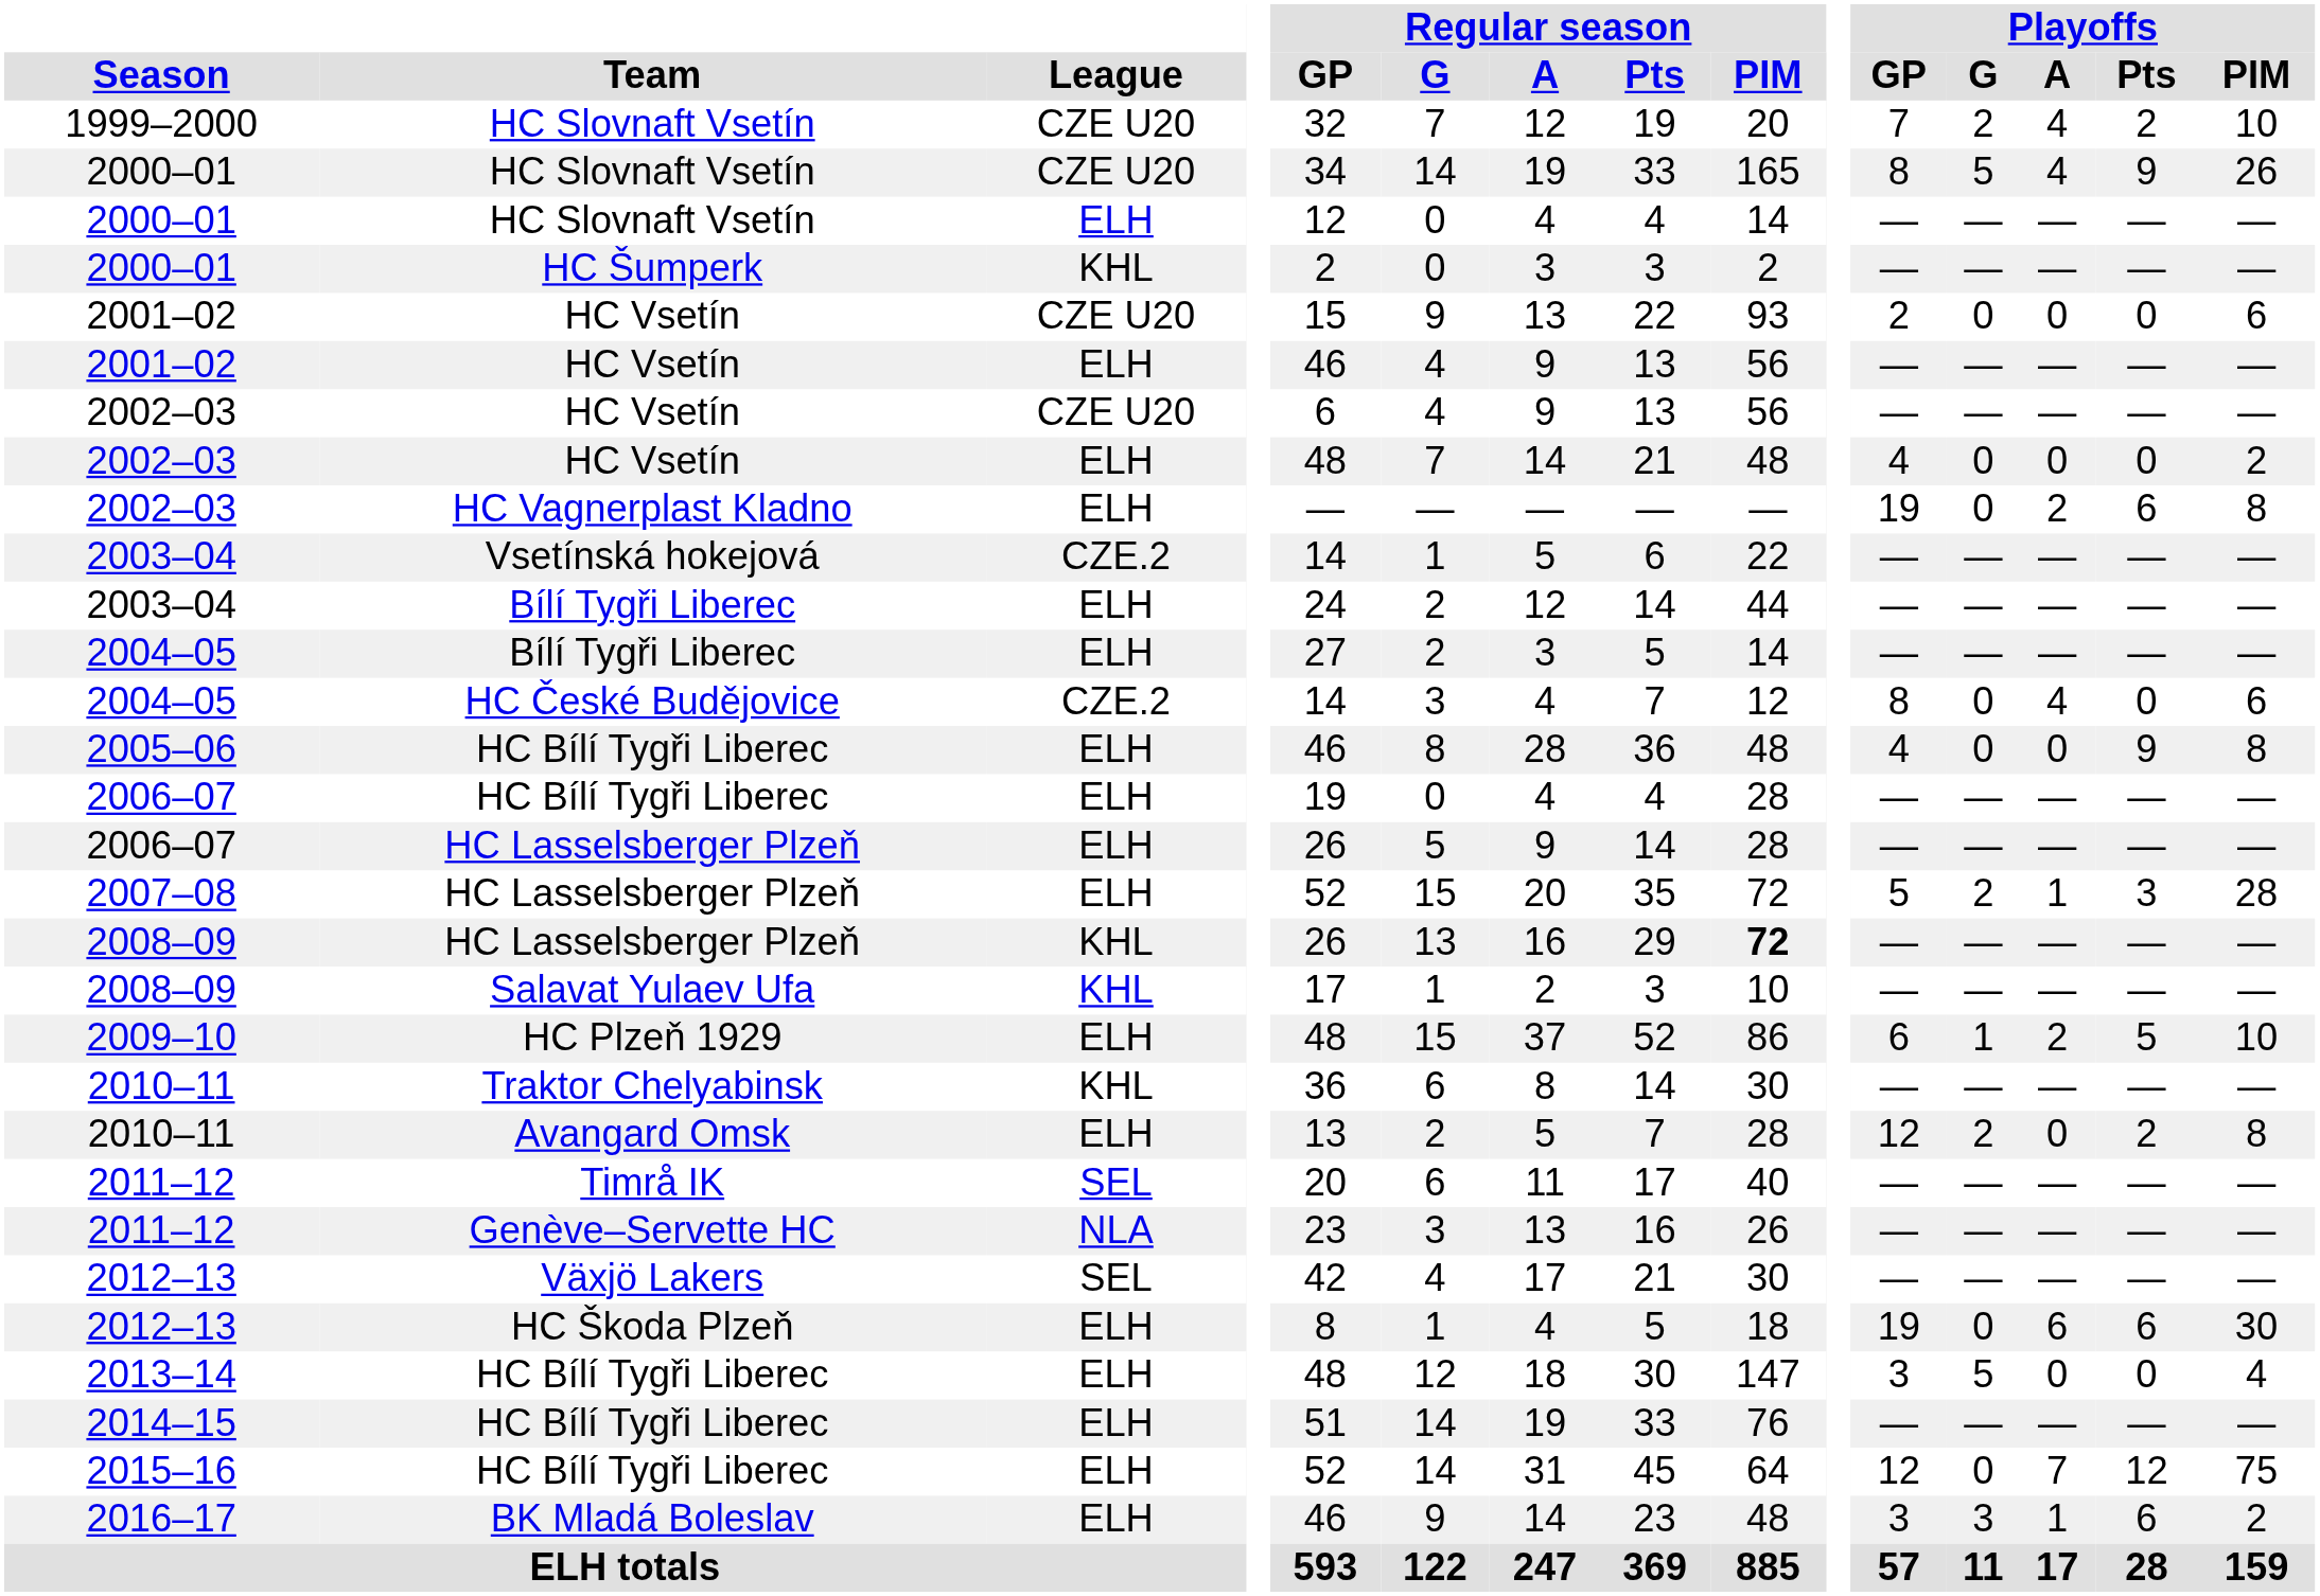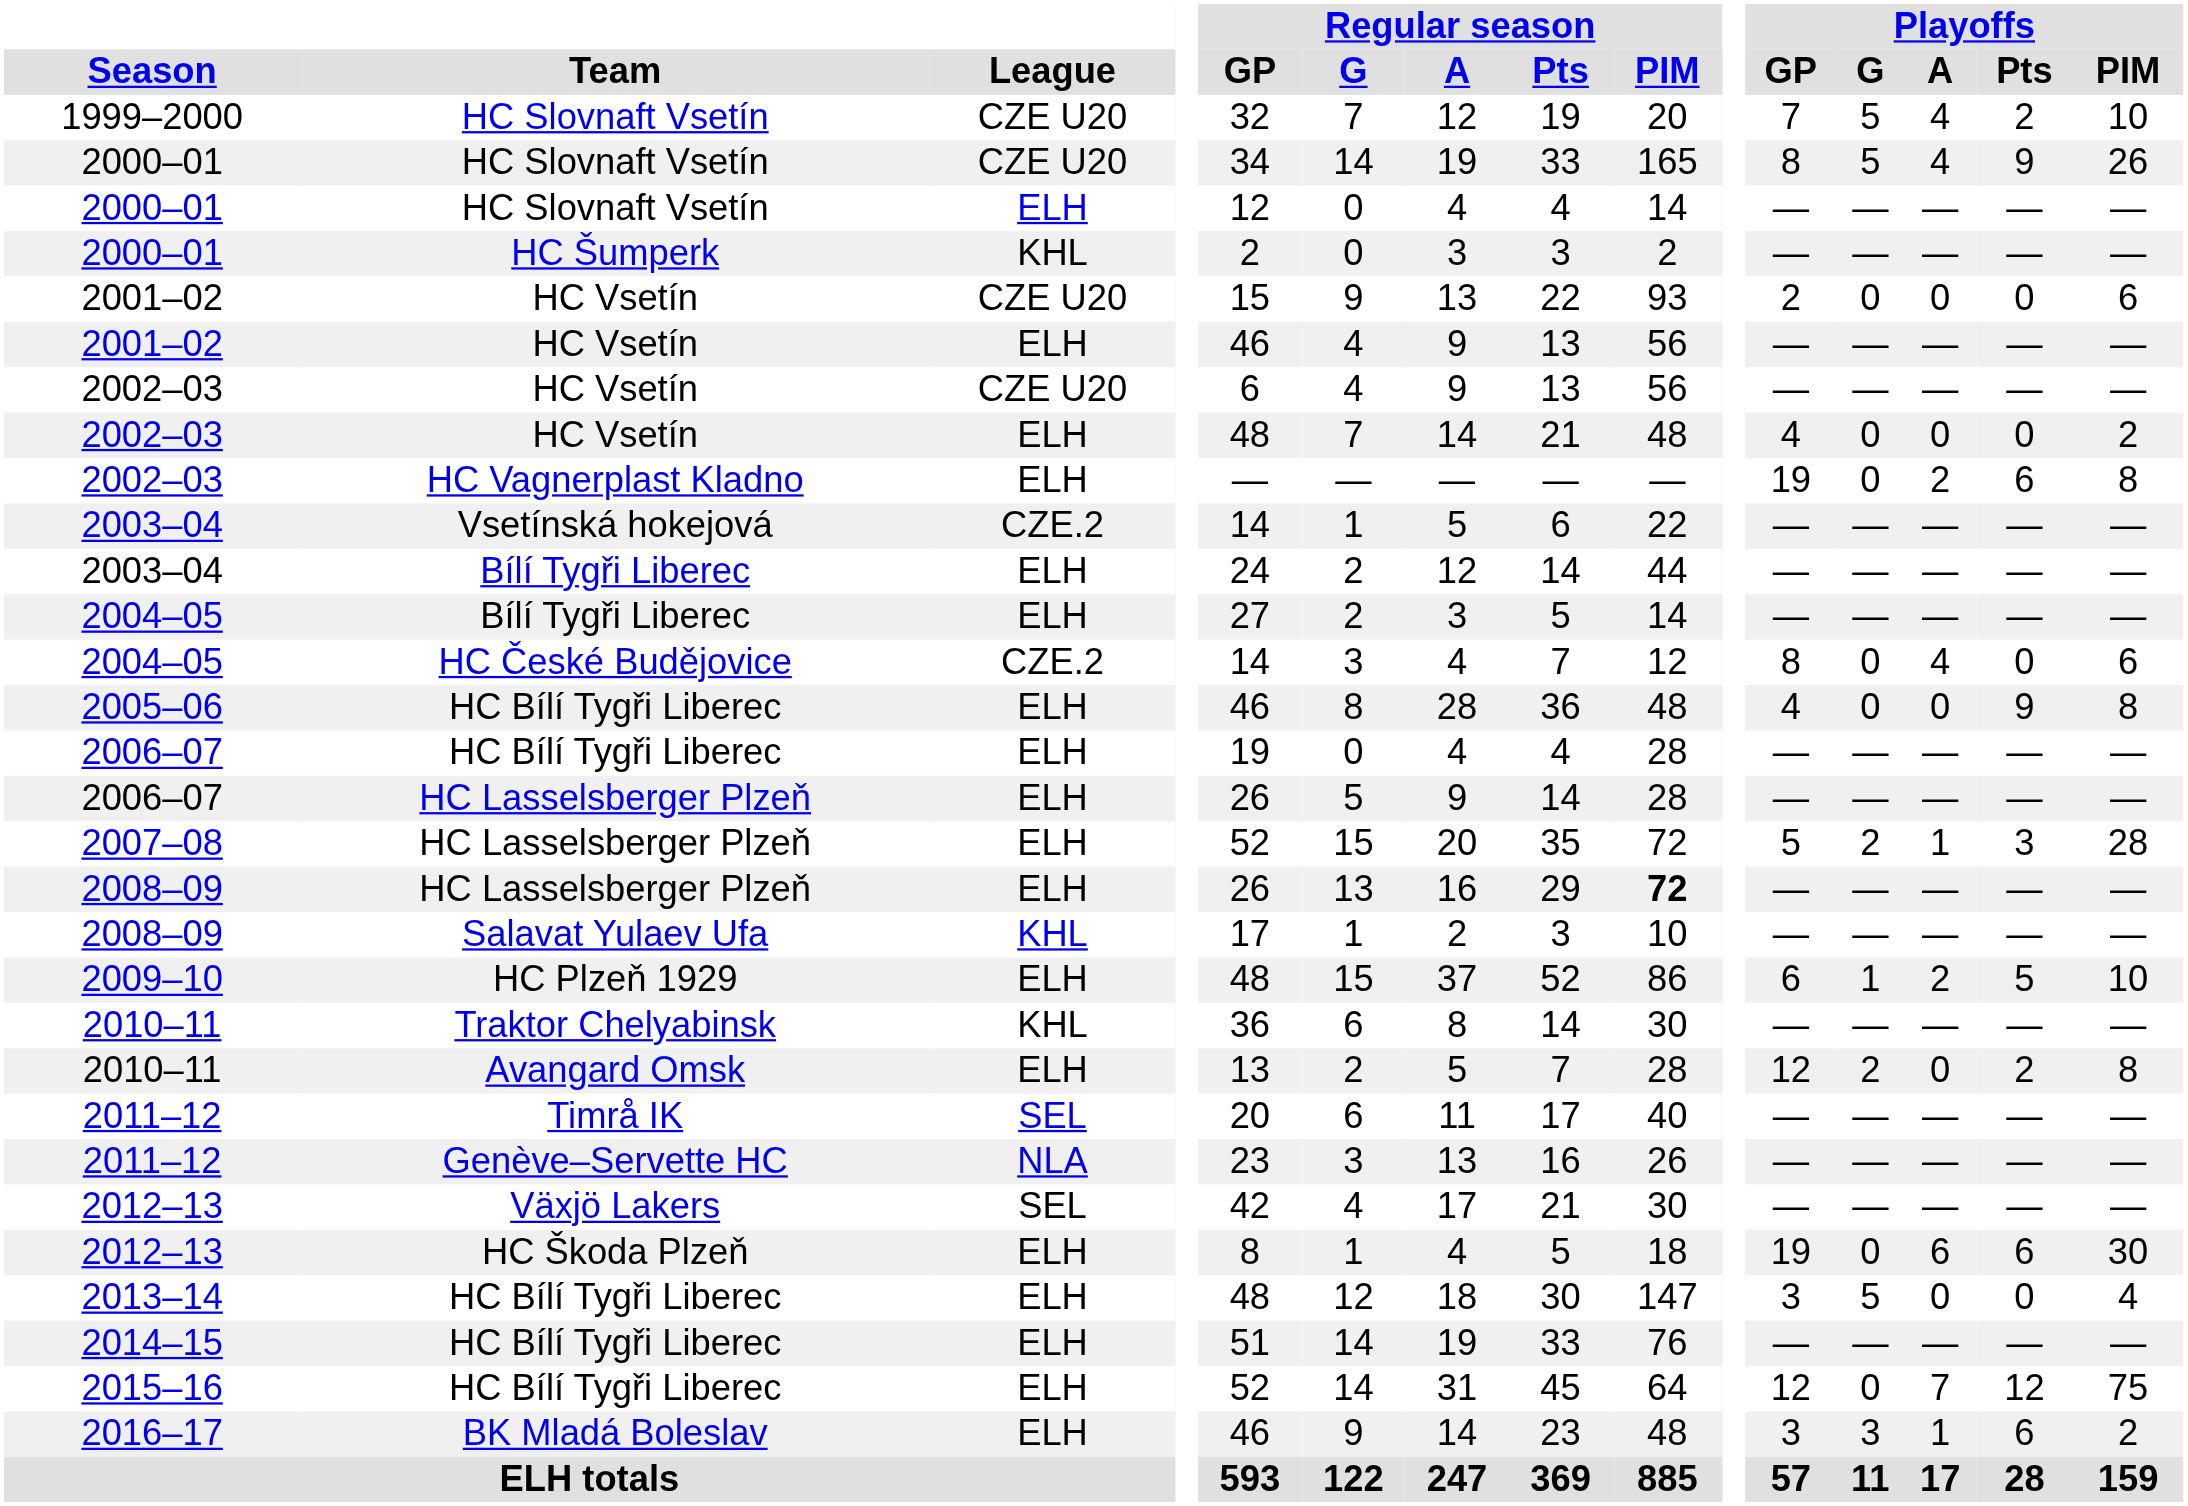 <table border="0" cellpadding="1" cellspacing="0" style="text-align:center; width:60em">
 <tr bgcolor="#e0e0e0">
 <th colspan="3" bgcolor="#ffffff"> </th>
 <th rowspan="99" bgcolor="#ffffff"> </th>
 <th colspan="5"><a href='#'>Regular season</a></th>
 <th rowspan="99" bgcolor="#ffffff"> </th>
 <th colspan="5"><a href='#'>Playoffs</a></th>
 </tr>
 <tr bgcolor="#e0e0e0">
 <th><a href='#'>Season</a></th>
 <th>Team</th>
 <th>League</th>
 <th>GP</th>
 <th><a href='#'>G</a></th>
 <th><a href='#'>A</a></th>
 <th><a href='#'>Pts</a></th>
 <th><a href='#'>PIM</a></th>
 <th>GP</th>
 <th>G</th>
 <th>A</th>
 <th>Pts</th>
 <th>PIM</th>
 </tr>
 <tr>
 <td>1999–2000</td>
 <td><a href='#'>HC Slovnaft Vsetín</a></td>
 <td>CZE U20</td>
 <td>32</td>
 <td>7</td>
 <td>12</td>
 <td>19</td>
 <td>20</td>
 <td>7</td>
-<td>2</td>
+<td>5</td>
 <td>4</td>
 <td>2</td>
 <td>10</td>
 </tr>
 <tr bgcolor="#f0f0f0">
 <td>2000–01</td>
 <td>HC Slovnaft Vsetín</td>
 <td>CZE U20</td>
 <td>34</td>
 <td>14</td>
 <td>19</td>
 <td>33</td>
 <td>165</td>
 <td>8</td>
 <td>5</td>
 <td>4</td>
 <td>9</td>
 <td>26</td>
 </tr>
 <tr>
 <td><a href='#'>2000–01</a></td>
 <td>HC Slovnaft Vsetín</td>
 <td><a href='#'>ELH</a></td>
 <td>12</td>
 <td>0</td>
 <td>4</td>
 <td>4</td>
 <td>14</td>
 <td>—</td>
 <td>—</td>
 <td>—</td>
 <td>—</td>
 <td>—</td>
 </tr>
 <tr bgcolor="#f0f0f0">
 <td><a href='#'>2000–01</a></td>
 <td><a href='#'>HC Šumperk</a></td>
 <td>KHL</td>
 <td>2</td>
 <td>0</td>
 <td>3</td>
 <td>3</td>
 <td>2</td>
 <td>—</td>
 <td>—</td>
 <td>—</td>
 <td>—</td>
 <td>—</td>
 </tr>
 <tr>
 <td>2001–02</td>
 <td>HC Vsetín</td>
 <td>CZE U20</td>
 <td>15</td>
 <td>9</td>
 <td>13</td>
 <td>22</td>
 <td>93</td>
 <td>2</td>
 <td>0</td>
 <td>0</td>
 <td>0</td>
 <td>6</td>
 </tr>
 <tr bgcolor="#f0f0f0">
 <td><a href='#'>2001–02</a></td>
 <td>HC Vsetín</td>
 <td>ELH</td>
 <td>46</td>
 <td>4</td>
 <td>9</td>
 <td>13</td>
 <td>56</td>
 <td>—</td>
 <td>—</td>
 <td>—</td>
 <td>—</td>
 <td>—</td>
 </tr>
 <tr>
 <td>2002–03</td>
 <td>HC Vsetín</td>
 <td>CZE U20</td>
 <td>6</td>
 <td>4</td>
 <td>9</td>
 <td>13</td>
 <td>56</td>
 <td>—</td>
 <td>—</td>
 <td>—</td>
 <td>—</td>
 <td>—</td>
 </tr>
 <tr bgcolor="#f0f0f0">
 <td><a href='#'>2002–03</a></td>
 <td>HC Vsetín</td>
 <td>ELH</td>
 <td>48</td>
 <td>7</td>
 <td>14</td>
 <td>21</td>
 <td>48</td>
 <td>4</td>
 <td>0</td>
 <td>0</td>
 <td>0</td>
 <td>2</td>
 </tr>
 <tr>
 <td><a href='#'>2002–03</a></td>
 <td><a href='#'>HC Vagnerplast Kladno</a></td>
 <td>ELH</td>
 <td>—</td>
 <td>—</td>
 <td>—</td>
 <td>—</td>
 <td>—</td>
 <td>19</td>
 <td>0</td>
 <td>2</td>
 <td>6</td>
 <td>8</td>
 </tr>
 <tr bgcolor="#f0f0f0">
 <td><a href='#'>2003–04</a></td>
 <td>Vsetínská hokejová</td>
 <td>CZE.2</td>
 <td>14</td>
 <td>1</td>
 <td>5</td>
 <td>6</td>
 <td>22</td>
 <td>—</td>
 <td>—</td>
 <td>—</td>
 <td>—</td>
 <td>—</td>
 </tr>
 <tr>
 <td>2003–04</td>
 <td><a href='#'>Bílí Tygři Liberec</a></td>
 <td>ELH</td>
 <td>24</td>
 <td>2</td>
 <td>12</td>
 <td>14</td>
 <td>44</td>
 <td>—</td>
 <td>—</td>
 <td>—</td>
 <td>—</td>
 <td>—</td>
 </tr>
 <tr bgcolor="#f0f0f0">
 <td><a href='#'>2004–05</a></td>
 <td>Bílí Tygři Liberec</td>
 <td>ELH</td>
 <td>27</td>
 <td>2</td>
 <td>3</td>
 <td>5</td>
 <td>14</td>
 <td>—</td>
 <td>—</td>
 <td>—</td>
 <td>—</td>
 <td>—</td>
 </tr>
 <tr>
 <td><a href='#'>2004–05</a></td>
 <td><a href='#'>HC České Budějovice</a></td>
 <td>CZE.2</td>
 <td>14</td>
 <td>3</td>
 <td>4</td>
 <td>7</td>
 <td>12</td>
 <td>8</td>
 <td>0</td>
 <td>4</td>
 <td>0</td>
 <td>6</td>
 </tr>
 <tr bgcolor="#f0f0f0">
 <td><a href='#'>2005–06</a></td>
 <td>HC Bílí Tygři Liberec</td>
 <td>ELH</td>
 <td>46</td>
 <td>8</td>
 <td>28</td>
 <td>36</td>
 <td>48</td>
 <td>4</td>
 <td>0</td>
 <td>0</td>
 <td>9</td>
 <td>8</td>
 </tr>
 <tr>
 <td><a href='#'>2006–07</a></td>
 <td>HC Bílí Tygři Liberec</td>
 <td>ELH</td>
 <td>19</td>
 <td>0</td>
 <td>4</td>
 <td>4</td>
 <td>28</td>
 <td>—</td>
 <td>—</td>
 <td>—</td>
 <td>—</td>
 <td>—</td>
 </tr>
 <tr bgcolor="#f0f0f0">
 <td>2006–07</td>
 <td><a href='#'>HC Lasselsberger Plzeň</a></td>
 <td>ELH</td>
 <td>26</td>
 <td>5</td>
 <td>9</td>
 <td>14</td>
 <td>28</td>
 <td>—</td>
 <td>—</td>
 <td>—</td>
 <td>—</td>
 <td>—</td>
 </tr>
 <tr>
 <td><a href='#'>2007–08</a></td>
 <td>HC Lasselsberger Plzeň</td>
 <td>ELH</td>
 <td>52</td>
 <td>15</td>
 <td>20</td>
 <td>35</td>
 <td>72</td>
 <td>5</td>
 <td>2</td>
 <td>1</td>
 <td>3</td>
 <td>28</td>
 </tr>
 <tr bgcolor="#f0f0f0">
 <td><a href='#'>2008–09</a></td>
 <td>HC Lasselsberger Plzeň</td>
-<td>KHL</td>
+<td>ELH</td>
 <td>26</td>
 <td>13</td>
 <td>16</td>
 <td>29</td>
 <td><strong>72</strong></td>
 <td>—</td>
 <td>—</td>
 <td>—</td>
 <td>—</td>
 <td>—</td>
 </tr>
 <tr>
 <td><a href='#'>2008–09</a></td>
 <td><a href='#'>Salavat Yulaev Ufa</a></td>
 <td><a href='#'>KHL</a></td>
 <td>17</td>
 <td>1</td>
 <td>2</td>
 <td>3</td>
 <td>10</td>
 <td>—</td>
 <td>—</td>
 <td>—</td>
 <td>—</td>
 <td>—</td>
 </tr>
 <tr bgcolor="#f0f0f0">
 <td><a href='#'>2009–10</a></td>
 <td>HC Plzeň 1929</td>
 <td>ELH</td>
 <td>48</td>
 <td>15</td>
 <td>37</td>
 <td>52</td>
 <td>86</td>
 <td>6</td>
 <td>1</td>
 <td>2</td>
 <td>5</td>
 <td>10</td>
 </tr>
 <tr>
 <td><a href='#'>2010–11</a></td>
 <td><a href='#'>Traktor Chelyabinsk</a></td>
 <td>KHL</td>
 <td>36</td>
 <td>6</td>
 <td>8</td>
 <td>14</td>
 <td>30</td>
 <td>—</td>
 <td>—</td>
 <td>—</td>
 <td>—</td>
 <td>—</td>
 </tr>
 <tr bgcolor="#f0f0f0">
 <td>2010–11</td>
 <td><a href='#'>Avangard Omsk</a></td>
 <td>ELH</td>
 <td>13</td>
 <td>2</td>
 <td>5</td>
 <td>7</td>
 <td>28</td>
 <td>12</td>
 <td>2</td>
 <td>0</td>
 <td>2</td>
 <td>8</td>
 </tr>
 <tr>
 <td><a href='#'>2011–12</a></td>
 <td><a href='#'>Timrå IK</a></td>
 <td><a href='#'>SEL</a></td>
 <td>20</td>
 <td>6</td>
 <td>11</td>
 <td>17</td>
 <td>40</td>
 <td>—</td>
 <td>—</td>
 <td>—</td>
 <td>—</td>
 <td>—</td>
 </tr>
 <tr bgcolor="#f0f0f0">
 <td><a href='#'>2011–12</a></td>
 <td><a href='#'>Genève–Servette HC</a></td>
 <td><a href='#'>NLA</a></td>
 <td>23</td>
 <td>3</td>
 <td>13</td>
 <td>16</td>
 <td>26</td>
 <td>—</td>
 <td>—</td>
 <td>—</td>
 <td>—</td>
 <td>—</td>
 </tr>
 <tr>
 <td><a href='#'>2012–13</a></td>
 <td><a href='#'>Växjö Lakers</a></td>
 <td>SEL</td>
 <td>42</td>
 <td>4</td>
 <td>17</td>
 <td>21</td>
 <td>30</td>
 <td>—</td>
 <td>—</td>
 <td>—</td>
 <td>—</td>
 <td>—</td>
 </tr>
 <tr bgcolor="#f0f0f0">
 <td><a href='#'>2012–13</a></td>
 <td>HC Škoda Plzeň</td>
 <td>ELH</td>
 <td>8</td>
 <td>1</td>
 <td>4</td>
 <td>5</td>
 <td>18</td>
 <td>19</td>
 <td>0</td>
 <td>6</td>
 <td>6</td>
 <td>30</td>
 </tr>
 <tr>
 <td><a href='#'>2013–14</a></td>
 <td>HC Bílí Tygři Liberec</td>
 <td>ELH</td>
 <td>48</td>
 <td>12</td>
 <td>18</td>
 <td>30</td>
 <td>147</td>
 <td>3</td>
 <td>5</td>
 <td>0</td>
 <td>0</td>
 <td>4</td>
 </tr>
 <tr bgcolor="#f0f0f0">
 <td><a href='#'>2014–15</a></td>
 <td>HC Bílí Tygři Liberec</td>
 <td>ELH</td>
 <td>51</td>
 <td>14</td>
 <td>19</td>
 <td>33</td>
 <td>76</td>
 <td>—</td>
 <td>—</td>
 <td>—</td>
 <td>—</td>
 <td>—</td>
 </tr>
 <tr>
 <td><a href='#'>2015–16</a></td>
 <td>HC Bílí Tygři Liberec</td>
 <td>ELH</td>
 <td>52</td>
 <td>14</td>
 <td>31</td>
 <td>45</td>
 <td>64</td>
 <td>12</td>
 <td>0</td>
 <td>7</td>
 <td>12</td>
 <td>75</td>
 </tr>
 <tr bgcolor="#f0f0f0">
 <td><a href='#'>2016–17</a></td>
 <td><a href='#'>BK Mladá Boleslav</a></td>
 <td>ELH</td>
 <td>46</td>
 <td>9</td>
 <td>14</td>
 <td>23</td>
 <td>48</td>
 <td>3</td>
 <td>3</td>
 <td>1</td>
 <td>6</td>
 <td>2</td>
 </tr>
 <tr bgcolor="#e0e0e0">
 <th colspan="3">ELH totals</th>
 <th>593</th>
 <th>122</th>
 <th>247</th>
 <th>369</th>
 <th>885</th>
 <th>57</th>
 <th>11</th>
 <th>17</th>
 <th>28</th>
 <th>159</th>
 </tr>
 </table>
